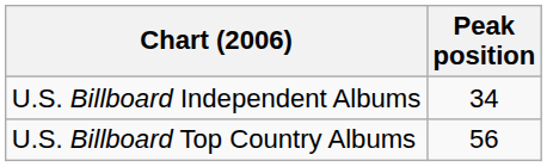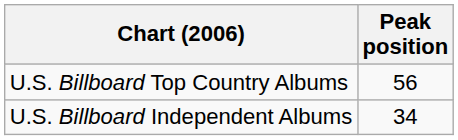 <table class="wikitable">
 <tr>
 <th>Chart (2006)</th>
 <th>Peak<br>position</th>
 </tr>
 <tr>
+<td>U.S. <em>Billboard</em> Top Country Albums</td>
+<td align="center">56</td>
+</tr>
+<tr>
 <td>U.S. <em>Billboard</em> Independent Albums</td>
 <td align="center">34</td>
 </tr>
-<tr>
-<td>U.S. <em>Billboard</em> Top Country Albums</td>
-<td align="center">56</td>
-</tr>
 </table>
